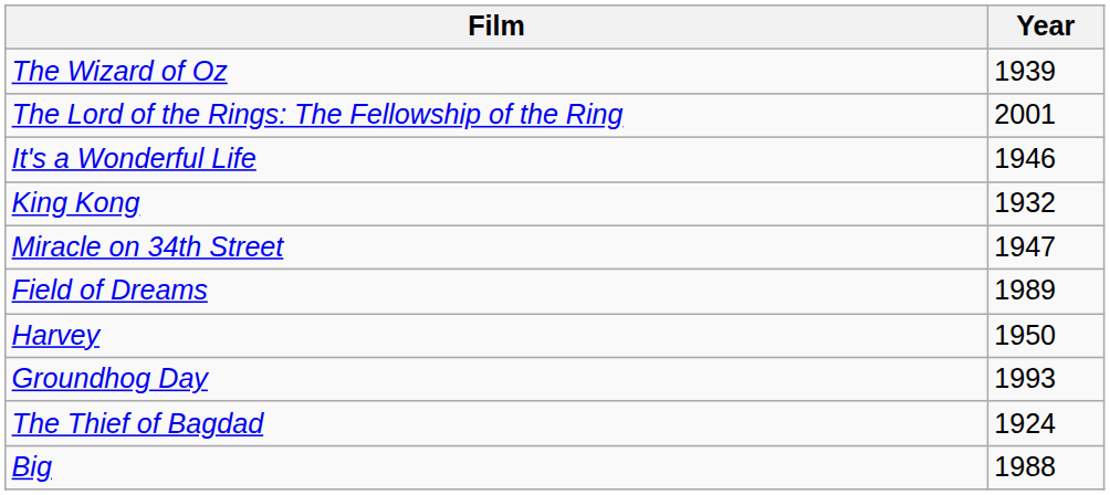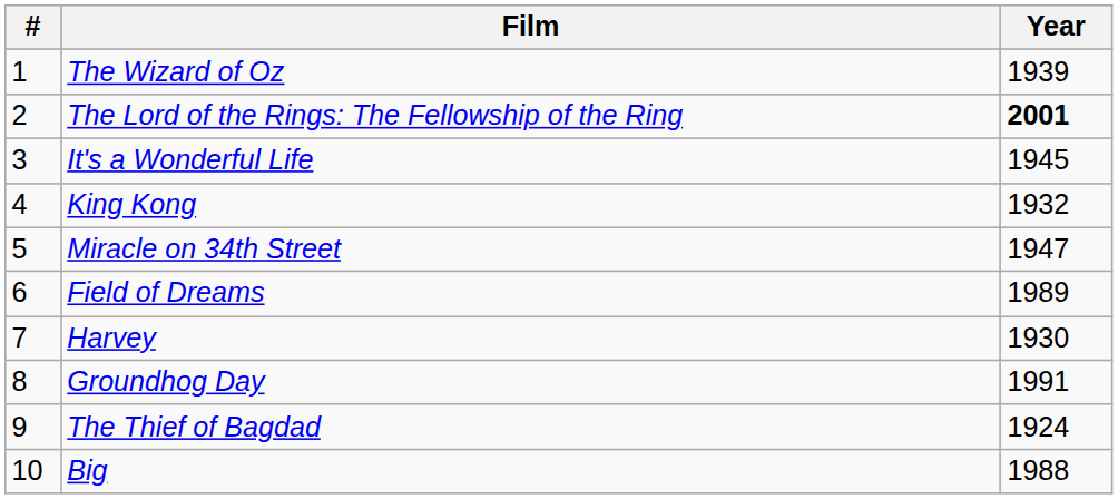 <table class="sortable wikitable" style="width:40%">
 <tr>
+<th width=5%>#</th>
 <th width=85%>Film</th>
 <th width=10%>Year</th>
 </tr>
 <tr>
+<td>1</td>
 <td><em><a href='#'>The Wizard of Oz</a></em></td>
 <td>1939</td>
 </tr>
 <tr>
+<td>2</td>
 <td><em><a href='#'>The Lord of the Rings: The Fellowship of the Ring</a></em></td>
-<td>2001</td>
+<td><strong>2001</strong></td>
 </tr>
 <tr>
+<td>3</td>
 <td><em><a href='#'>It's a Wonderful Life</a></em></td>
-<td>1946</td>
+<td>1945</td>
 </tr>
 <tr>
+<td>4</td>
 <td><em><a href='#'>King Kong</a></em></td>
 <td>1932</td>
 </tr>
 <tr>
+<td>5</td>
 <td><em><a href='#'>Miracle on 34th Street</a></em></td>
 <td>1947</td>
 </tr>
 <tr>
+<td>6</td>
 <td><em><a href='#'>Field of Dreams</a></em></td>
 <td>1989</td>
 </tr>
 <tr>
+<td>7</td>
 <td><em><a href='#'>Harvey</a></em></td>
-<td>1950</td>
+<td>1930</td>
 </tr>
 <tr>
+<td>8</td>
 <td><em><a href='#'>Groundhog Day</a></em></td>
-<td>1993</td>
+<td>1991</td>
 </tr>
 <tr>
+<td>9</td>
 <td><em><a href='#'>The Thief of Bagdad</a></em></td>
 <td>1924</td>
 </tr>
 <tr>
+<td>10</td>
 <td><em><a href='#'>Big</a></em></td>
 <td>1988</td>
 </tr>
 </table>
